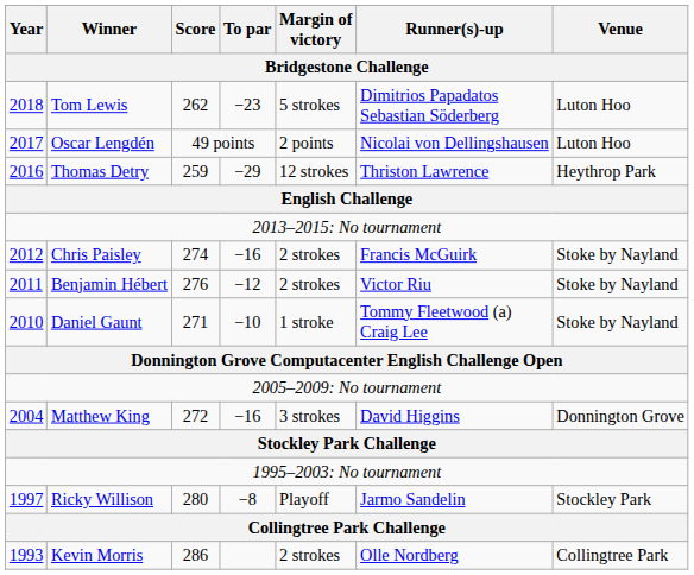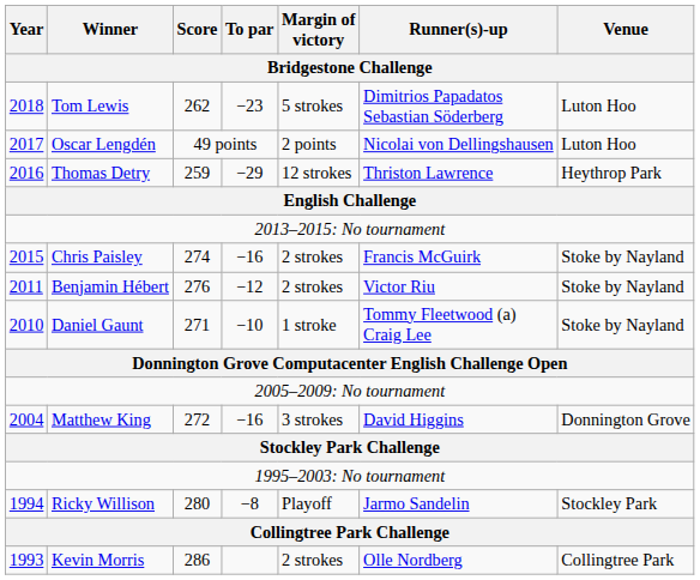 <table class=wikitable style="font-size:95%">
 <tr>
 <th>Year</th>
 <th>Winner</th>
 <th>Score</th>
 <th>To par</th>
 <th>Margin of<br>victory</th>
 <th>Runner(s)-up</th>
 <th>Venue</th>
 </tr>
 <tr>
 <th colspan=8>Bridgestone Challenge</th>
 </tr>
 <tr>
 <td><a href='#'>2018</a></td>
 <td> <a href='#'>Tom Lewis</a></td>
 <td align=center>262</td>
 <td align=center>−23</td>
 <td>5 strokes</td>
 <td> <a href='#'>Dimitrios Papadatos</a><br> <a href='#'>Sebastian Söderberg</a></td>
 <td>Luton Hoo</td>
 </tr>
 <tr>
 <td><a href='#'>2017</a></td>
 <td> <a href='#'>Oscar Lengdén</a></td>
 <td align=center colspan=2>49 points</td>
 <td>2 points</td>
 <td> <a href='#'>Nicolai von Dellingshausen</a></td>
 <td>Luton Hoo</td>
 </tr>
 <tr>
 <td><a href='#'>2016</a></td>
 <td> <a href='#'>Thomas Detry</a></td>
 <td align=center>259</td>
 <td align=center>−29</td>
 <td>12 strokes</td>
 <td> <a href='#'>Thriston Lawrence</a></td>
 <td>Heythrop Park</td>
 </tr>
 <tr>
 <th colspan=8>English Challenge</th>
 </tr>
 <tr>
 <td colspan=8 align=center><em>2013–2015: No tournament</em></td>
 </tr>
 <tr>
-<td><a href='#'>2012</a></td>
+<td><a href='#'>2015</a></td>
 <td> <a href='#'>Chris Paisley</a></td>
 <td align=center>274</td>
 <td align=center>−16</td>
 <td>2 strokes</td>
 <td> <a href='#'>Francis McGuirk</a></td>
 <td>Stoke by Nayland</td>
 </tr>
 <tr>
 <td><a href='#'>2011</a></td>
 <td> <a href='#'>Benjamin Hébert</a></td>
 <td align=center>276</td>
 <td align=center>−12</td>
 <td>2 strokes</td>
 <td> <a href='#'>Victor Riu</a></td>
 <td>Stoke by Nayland</td>
 </tr>
 <tr>
 <td><a href='#'>2010</a></td>
 <td> <a href='#'>Daniel Gaunt</a></td>
 <td align=center>271</td>
 <td align=center>−10</td>
 <td>1 stroke</td>
 <td> <a href='#'>Tommy Fleetwood</a> (a)<br> <a href='#'>Craig Lee</a></td>
 <td>Stoke by Nayland</td>
 </tr>
 <tr>
 <th colspan=8>Donnington Grove Computacenter English Challenge Open</th>
 </tr>
 <tr>
 <td colspan=8 align=center><em>2005–2009: No tournament</em></td>
 </tr>
 <tr>
 <td><a href='#'>2004</a></td>
 <td> <a href='#'>Matthew King</a></td>
 <td align=center>272</td>
 <td align=center>−16</td>
 <td>3 strokes</td>
 <td> <a href='#'>David Higgins</a></td>
 <td>Donnington Grove</td>
 </tr>
 <tr>
 <th colspan=8>Stockley Park Challenge</th>
 </tr>
 <tr>
 <td colspan=8 align=center><em>1995–2003: No tournament</em></td>
 </tr>
 <tr>
-<td><a href='#'>1997</a></td>
+<td><a href='#'>1994</a></td>
 <td> <a href='#'>Ricky Willison</a></td>
 <td align=center>280</td>
 <td align=center>−8</td>
 <td>Playoff</td>
 <td> <a href='#'>Jarmo Sandelin</a></td>
 <td>Stockley Park</td>
 </tr>
 <tr>
 <th colspan=8>Collingtree Park Challenge</th>
 </tr>
 <tr>
 <td><a href='#'>1993</a></td>
 <td> <a href='#'>Kevin Morris</a></td>
 <td align=center>286</td>
 <td align=center></td>
 <td>2 strokes</td>
 <td> <a href='#'>Olle Nordberg</a></td>
 <td>Collingtree Park</td>
 </tr>
 </table>
